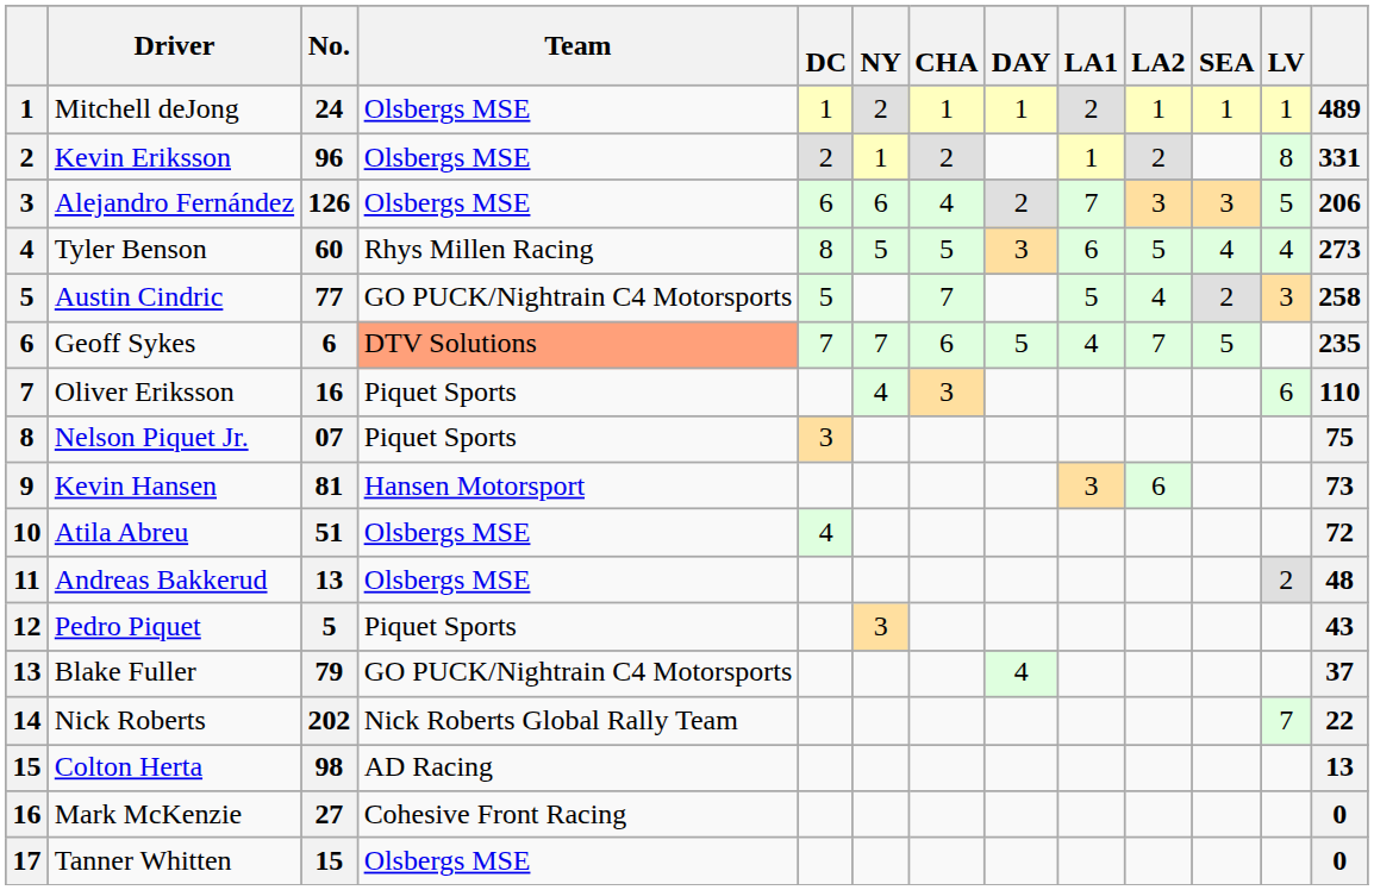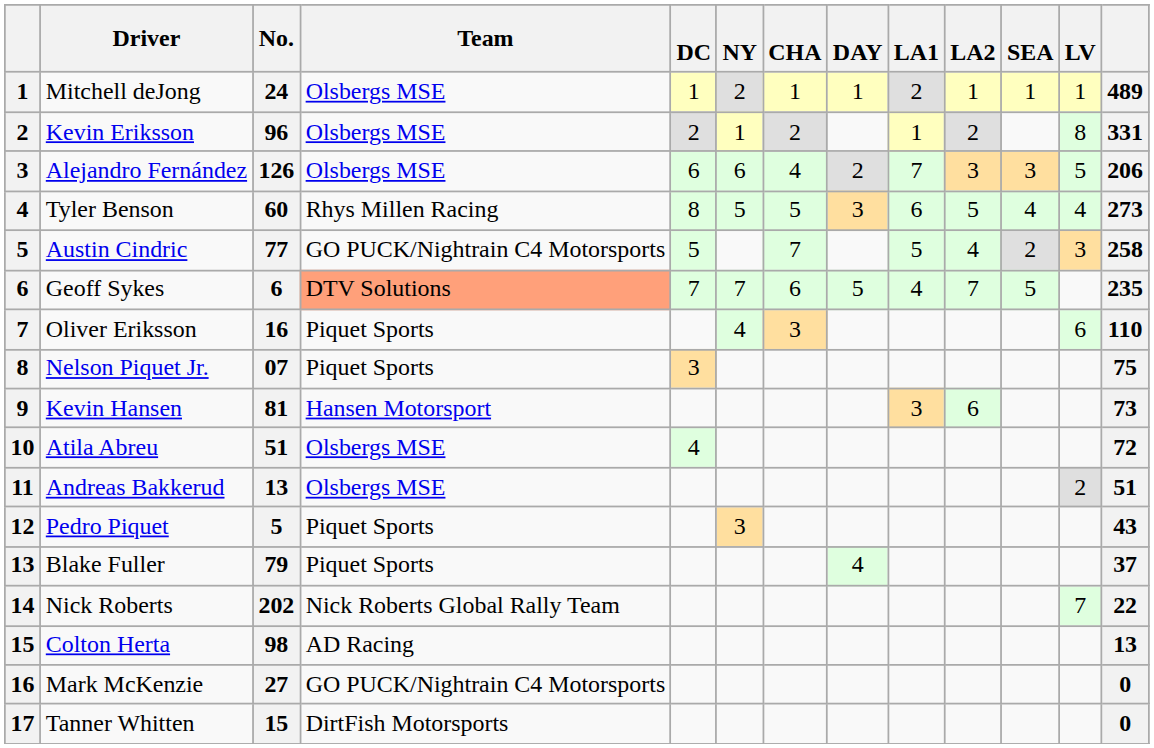 <table class="wikitable" style="font-size:85%; text-align:center">
 <tr>
 <th valign="middle"></th>
 <th valign="middle">Driver</th>
 <th valign="middle">No.</th>
 <th valign="middle">Team</th>
 <th><br>DC</th>
 <th><br>NY</th>
 <th><br>CHA</th>
 <th><br>DAY</th>
 <th><br>LA1</th>
 <th><br>LA2</th>
 <th><br>SEA</th>
 <th><br>LV</th>
 <th></th>
 </tr>
 <tr>
 <th>1</th>
 <td align="left"> Mitchell deJong</td>
 <th valign="middle">24</th>
 <td align="left"><a href='#'>Olsbergs MSE</a></td>
 <td style="background:#ffffbf;">1</td>
 <td style="background:#dfdfdf;">2</td>
 <td style="background:#ffffbf;">1</td>
 <td style="background:#ffffbf;">1</td>
 <td style="background:#dfdfdf;">2</td>
 <td style="background:#ffffbf;">1</td>
 <td style="background:#ffffbf;">1</td>
 <td style="background:#ffffbf;">1</td>
 <th>489</th>
 </tr>
 <tr>
 <th>2</th>
 <td align="left"> <a href='#'>Kevin Eriksson</a></td>
 <th valign="middle">96</th>
 <td align="left"><a href='#'>Olsbergs MSE</a></td>
 <td style="background:#dfdfdf;">2</td>
 <td style="background:#ffffbf;">1</td>
 <td style="background:#dfdfdf;">2</td>
 <td></td>
 <td style="background:#ffffbf;">1</td>
 <td style="background:#dfdfdf;">2</td>
 <td></td>
 <td style="background:#dfffdf;">8</td>
 <th>331</th>
 </tr>
 <tr>
 <th>3</th>
 <td align="left"> <a href='#'>Alejandro Fernández</a></td>
 <th valign="middle">126</th>
 <td align="left"><a href='#'>Olsbergs MSE</a></td>
 <td style="background:#dfffdf;">6</td>
 <td style="background:#dfffdf;">6</td>
 <td style="background:#dfffdf;">4</td>
 <td style="background:#dfdfdf;">2</td>
 <td style="background:#dfffdf;">7</td>
 <td style="background:#ffdf9f;">3</td>
 <td style="background:#ffdf9f;">3</td>
 <td style="background:#dfffdf;">5</td>
 <th>206</th>
 </tr>
 <tr>
 <th>4</th>
 <td align="left"> Tyler Benson</td>
 <th valign="middle">60</th>
 <td align="left">Rhys Millen Racing</td>
 <td style="background:#dfffdf;">8</td>
 <td style="background:#dfffdf;">5</td>
 <td style="background:#dfffdf;">5</td>
 <td style="background:#ffdf9f;">3</td>
 <td style="background:#dfffdf;">6</td>
 <td style="background:#dfffdf;">5</td>
 <td style="background:#dfffdf;">4</td>
 <td style="background:#dfffdf;">4</td>
 <th>273</th>
 </tr>
 <tr>
 <th>5</th>
 <td align="left"> <a href='#'>Austin Cindric</a></td>
 <th valign="middle">77</th>
 <td align="left">GO PUCK/Nightrain C4 Motorsports</td>
 <td style="background:#dfffdf;">5</td>
 <td></td>
 <td style="background:#dfffdf;">7</td>
 <td></td>
 <td style="background:#dfffdf;">5</td>
 <td style="background:#dfffdf;">4</td>
 <td style="background:#dfdfdf;">2</td>
 <td style="background:#ffdf9f;">3</td>
 <th>258</th>
 </tr>
 <tr>
 <th>6</th>
 <td align="left"> Geoff Sykes</td>
 <th valign="middle">6</th>
 <td align="left" style="background: lightsalmon;">DTV Solutions</td>
 <td style="background:#dfffdf;">7</td>
 <td style="background:#dfffdf;">7</td>
 <td style="background:#dfffdf;">6</td>
 <td style="background:#dfffdf;">5</td>
 <td style="background:#dfffdf;">4</td>
 <td style="background:#dfffdf;">7</td>
 <td style="background:#dfffdf;">5</td>
 <td></td>
 <th>235</th>
 </tr>
 <tr>
 <th>7</th>
 <td align="left"> Oliver Eriksson</td>
 <th valign="middle">16</th>
 <td align="left">Piquet Sports</td>
 <td></td>
 <td style="background:#dfffdf;">4</td>
 <td style="background:#ffdf9f;">3</td>
 <td></td>
 <td></td>
 <td></td>
 <td></td>
 <td style="background:#dfffdf;">6</td>
 <th>110</th>
 </tr>
 <tr>
 <th>8</th>
 <td align="left"> <a href='#'>Nelson Piquet Jr.</a></td>
 <th valign="middle">07</th>
 <td align="left">Piquet Sports</td>
 <td style="background:#ffdf9f;">3</td>
 <td></td>
 <td></td>
 <td></td>
 <td></td>
 <td></td>
 <td></td>
 <td></td>
 <th>75</th>
 </tr>
 <tr>
 <th>9</th>
 <td align="left"> <a href='#'>Kevin Hansen</a></td>
 <th valign="middle">81</th>
 <td align="left"><a href='#'>Hansen Motorsport</a></td>
 <td></td>
 <td></td>
 <td></td>
 <td></td>
 <td style="background:#ffdf9f;">3</td>
 <td style="background:#dfffdf;">6</td>
 <td></td>
 <td></td>
 <th>73</th>
 </tr>
 <tr>
 <th>10</th>
 <td align="left"> <a href='#'>Atila Abreu</a></td>
 <th valign="middle">51</th>
 <td align="left"><a href='#'>Olsbergs MSE</a></td>
 <td style="background:#dfffdf;">4</td>
 <td></td>
 <td></td>
 <td></td>
 <td></td>
 <td></td>
 <td></td>
 <td></td>
 <th>72</th>
 </tr>
 <tr>
 <th>11</th>
 <td align="left"> <a href='#'>Andreas Bakkerud</a></td>
 <th valign="middle">13</th>
 <td align="left"><a href='#'>Olsbergs MSE</a></td>
 <td></td>
 <td></td>
 <td></td>
 <td></td>
 <td></td>
 <td></td>
 <td></td>
 <td style="background:#dfdfdf;">2</td>
-<th>48</th>
+<th>51</th>
 </tr>
 <tr>
 <th>12</th>
 <td align="left"> <a href='#'>Pedro Piquet</a></td>
 <th valign="middle">5</th>
 <td align="left">Piquet Sports</td>
 <td></td>
 <td style="background:#ffdf9f;">3</td>
 <td></td>
 <td></td>
 <td></td>
 <td></td>
 <td></td>
 <td></td>
 <th>43</th>
 </tr>
 <tr>
 <th>13</th>
 <td align="left"> Blake Fuller</td>
 <th valign="middle">79</th>
-<td align="left">GO PUCK/Nightrain C4 Motorsports</td>
+<td align="left">Piquet Sports</td>
 <td></td>
 <td></td>
 <td></td>
 <td style="background:#dfffdf;">4</td>
 <td></td>
 <td></td>
 <td></td>
 <td></td>
 <th>37</th>
 </tr>
 <tr>
 <th>14</th>
 <td align="left"> Nick Roberts</td>
 <th valign="middle">202</th>
 <td align="left">Nick Roberts Global Rally Team</td>
 <td></td>
 <td></td>
 <td></td>
 <td></td>
 <td></td>
 <td></td>
 <td></td>
 <td style="background:#dfffdf;">7</td>
 <th>22</th>
 </tr>
 <tr>
 <th>15</th>
 <td align="left"> <a href='#'>Colton Herta</a></td>
 <th valign="middle">98</th>
 <td align="left">AD Racing</td>
 <td></td>
 <td></td>
 <td></td>
 <td></td>
 <td></td>
 <td></td>
 <td></td>
 <td></td>
 <th>13</th>
 </tr>
 <tr>
 <th>16</th>
 <td align="left"> Mark McKenzie</td>
 <th valign="middle">27</th>
-<td align="left">Cohesive Front Racing</td>
+<td align="left">GO PUCK/Nightrain C4 Motorsports</td>
 <td></td>
 <td></td>
 <td></td>
 <td></td>
 <td></td>
 <td></td>
 <td></td>
 <td></td>
 <th>0</th>
 </tr>
 <tr>
 <th>17</th>
 <td align="left"> Tanner Whitten</td>
 <th valign="middle">15</th>
-<td align="left"><a href='#'>Olsbergs MSE</a></td>
+<td align="left">DirtFish Motorsports</td>
 <td></td>
 <td></td>
 <td></td>
 <td></td>
 <td></td>
 <td></td>
 <td></td>
 <td></td>
 <th>0</th>
 </tr>
 <tr>
 </tr>
 </table>
